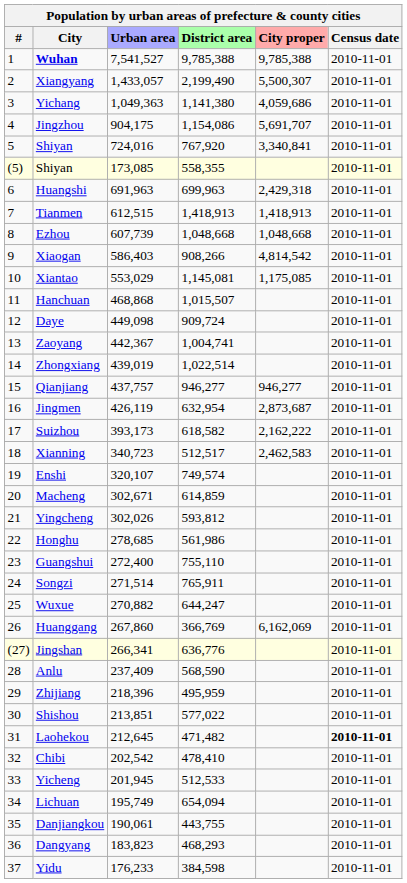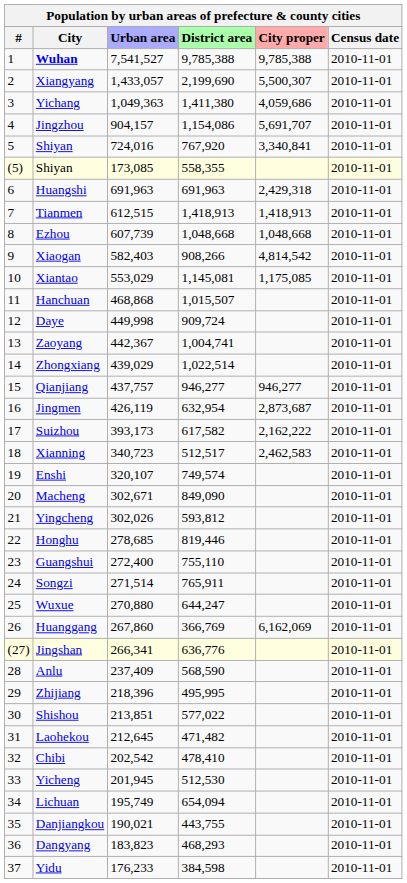 <table class="wikitable sortable collapsible" style="font-size:90%;">
 <tr>
 <th colspan="6">Population by urban areas of prefecture & county cities</th>
 </tr>
 <tr>
 <th>#</th>
 <th>City</th>
 <th style ="background-color: #aaaaff;">Urban area</th>
 <th style ="background-color: #aaffaa;">District area</th>
 <th style ="background-color: #ffaaaa;">City proper</th>
 <th>Census date</th>
 </tr>
 <tr>
 <td>1</td>
 <td><strong><a href='#'>Wuhan</a></strong></td>
 <td>7,541,527</td>
 <td>9,785,388</td>
 <td>9,785,388</td>
 <td>2010-11-01</td>
 </tr>
 <tr>
 <td>2</td>
 <td><a href='#'>Xiangyang</a></td>
 <td>1,433,057</td>
-<td>2,199,490</td>
+<td>2,199,690</td>
 <td>5,500,307</td>
 <td>2010-11-01</td>
 </tr>
 <tr>
 <td>3</td>
 <td><a href='#'>Yichang</a></td>
 <td>1,049,363</td>
-<td>1,141,380</td>
+<td>1,411,380</td>
 <td>4,059,686</td>
 <td>2010-11-01</td>
 </tr>
 <tr>
 <td>4</td>
 <td><a href='#'>Jingzhou</a></td>
-<td>904,175</td>
+<td>904,157</td>
 <td>1,154,086</td>
 <td>5,691,707</td>
 <td>2010-11-01</td>
 </tr>
 <tr>
 <td>5</td>
 <td><a href='#'>Shiyan</a></td>
 <td>724,016</td>
 <td>767,920</td>
 <td>3,340,841</td>
 <td>2010-11-01</td>
 </tr>
 <tr bgcolor="lightyellow" class="sortbottom">
 <td>(5)</td>
 <td>Shiyan </td>
 <td>173,085</td>
 <td>558,355</td>
 <td></td>
 <td>2010-11-01</td>
 </tr>
 <tr>
 <td>6</td>
 <td><a href='#'>Huangshi</a></td>
 <td>691,963</td>
-<td>699,963</td>
+<td>691,963</td>
 <td>2,429,318</td>
 <td>2010-11-01</td>
 </tr>
 <tr>
 <td>7</td>
 <td><a href='#'>Tianmen</a></td>
 <td>612,515</td>
 <td>1,418,913</td>
 <td>1,418,913</td>
 <td>2010-11-01</td>
 </tr>
 <tr>
 <td>8</td>
 <td><a href='#'>Ezhou</a></td>
 <td>607,739</td>
 <td>1,048,668</td>
 <td>1,048,668</td>
 <td>2010-11-01</td>
 </tr>
 <tr>
 <td>9</td>
 <td><a href='#'>Xiaogan</a></td>
-<td>586,403</td>
+<td>582,403</td>
 <td>908,266</td>
 <td>4,814,542</td>
 <td>2010-11-01</td>
 </tr>
 <tr>
 <td>10</td>
 <td><a href='#'>Xiantao</a></td>
 <td>553,029</td>
 <td>1,145,081</td>
 <td>1,175,085</td>
 <td>2010-11-01</td>
 </tr>
 <tr>
 <td>11</td>
 <td><a href='#'>Hanchuan</a></td>
 <td>468,868</td>
 <td>1,015,507</td>
 <td></td>
 <td>2010-11-01</td>
 </tr>
 <tr>
 <td>12</td>
 <td><a href='#'>Daye</a></td>
-<td>449,098</td>
+<td>449,998</td>
 <td>909,724</td>
 <td></td>
 <td>2010-11-01</td>
 </tr>
 <tr>
 <td>13</td>
 <td><a href='#'>Zaoyang</a></td>
 <td>442,367</td>
 <td>1,004,741</td>
 <td></td>
 <td>2010-11-01</td>
 </tr>
 <tr>
 <td>14</td>
 <td><a href='#'>Zhongxiang</a></td>
-<td>439,019</td>
+<td>439,029</td>
 <td>1,022,514</td>
 <td></td>
 <td>2010-11-01</td>
 </tr>
 <tr>
 <td>15</td>
 <td><a href='#'>Qianjiang</a></td>
 <td>437,757</td>
 <td>946,277</td>
 <td>946,277</td>
 <td>2010-11-01</td>
 </tr>
 <tr>
 <td>16</td>
 <td><a href='#'>Jingmen</a></td>
 <td>426,119</td>
 <td>632,954</td>
 <td>2,873,687</td>
 <td>2010-11-01</td>
 </tr>
 <tr>
 <td>17</td>
 <td><a href='#'>Suizhou</a></td>
 <td>393,173</td>
-<td>618,582</td>
+<td>617,582</td>
 <td>2,162,222</td>
 <td>2010-11-01</td>
 </tr>
 <tr>
 <td>18</td>
 <td><a href='#'>Xianning</a></td>
 <td>340,723</td>
 <td>512,517</td>
 <td>2,462,583</td>
 <td>2010-11-01</td>
 </tr>
 <tr>
 <td>19</td>
 <td><a href='#'>Enshi</a></td>
 <td>320,107</td>
 <td>749,574</td>
 <td></td>
 <td>2010-11-01</td>
 </tr>
 <tr>
 <td>20</td>
 <td><a href='#'>Macheng</a></td>
 <td>302,671</td>
-<td>614,859</td>
+<td>849,090</td>
 <td></td>
 <td>2010-11-01</td>
 </tr>
 <tr>
 <td>21</td>
 <td><a href='#'>Yingcheng</a></td>
 <td>302,026</td>
 <td>593,812</td>
 <td></td>
 <td>2010-11-01</td>
 </tr>
 <tr>
 <td>22</td>
 <td><a href='#'>Honghu</a></td>
 <td>278,685</td>
-<td>561,986</td>
+<td>819,446</td>
 <td></td>
 <td>2010-11-01</td>
 </tr>
 <tr>
 <td>23</td>
 <td><a href='#'>Guangshui</a></td>
 <td>272,400</td>
 <td>755,110</td>
 <td></td>
 <td>2010-11-01</td>
 </tr>
 <tr>
 <td>24</td>
 <td><a href='#'>Songzi</a></td>
 <td>271,514</td>
 <td>765,911</td>
 <td></td>
 <td>2010-11-01</td>
 </tr>
 <tr>
 <td>25</td>
 <td><a href='#'>Wuxue</a></td>
-<td>270,882</td>
+<td>270,880</td>
 <td>644,247</td>
 <td></td>
 <td>2010-11-01</td>
 </tr>
 <tr>
 <td>26</td>
 <td><a href='#'>Huanggang</a></td>
 <td>267,860</td>
 <td>366,769</td>
 <td>6,162,069</td>
 <td>2010-11-01</td>
 </tr>
 <tr bgcolor="lightyellow">
 <td>(27)</td>
 <td><a href='#'>Jingshan</a></td>
 <td>266,341</td>
 <td>636,776</td>
 <td></td>
 <td>2010-11-01</td>
 </tr>
 <tr>
 <td>28</td>
 <td><a href='#'>Anlu</a></td>
 <td>237,409</td>
 <td>568,590</td>
 <td></td>
 <td>2010-11-01</td>
 </tr>
 <tr>
 <td>29</td>
 <td><a href='#'>Zhijiang</a></td>
 <td>218,396</td>
-<td>495,959</td>
+<td>495,995</td>
 <td></td>
 <td>2010-11-01</td>
 </tr>
 <tr>
 <td>30</td>
 <td><a href='#'>Shishou</a></td>
 <td>213,851</td>
 <td>577,022</td>
 <td></td>
 <td>2010-11-01</td>
 </tr>
 <tr>
 <td>31</td>
 <td><a href='#'>Laohekou</a></td>
 <td>212,645</td>
 <td>471,482</td>
 <td></td>
-<td><strong>2010-11-01</strong></td>
+<td>2010-11-01</td>
 </tr>
 <tr>
 <td>32</td>
 <td><a href='#'>Chibi</a></td>
 <td>202,542</td>
 <td>478,410</td>
 <td></td>
 <td>2010-11-01</td>
 </tr>
 <tr>
 <td>33</td>
 <td><a href='#'>Yicheng</a></td>
 <td>201,945</td>
-<td>512,533</td>
+<td>512,530</td>
 <td></td>
 <td>2010-11-01</td>
 </tr>
 <tr>
 <td>34</td>
 <td><a href='#'>Lichuan</a></td>
 <td>195,749</td>
 <td>654,094</td>
 <td></td>
 <td>2010-11-01</td>
 </tr>
 <tr>
 <td>35</td>
 <td><a href='#'>Danjiangkou</a></td>
-<td>190,061</td>
+<td>190,021</td>
 <td>443,755</td>
 <td></td>
 <td>2010-11-01</td>
 </tr>
 <tr>
 <td>36</td>
 <td><a href='#'>Dangyang</a></td>
 <td>183,823</td>
 <td>468,293</td>
 <td></td>
 <td>2010-11-01</td>
 </tr>
 <tr>
 <td>37</td>
 <td><a href='#'>Yidu</a></td>
 <td>176,233</td>
 <td>384,598</td>
 <td></td>
 <td>2010-11-01</td>
 </tr>
 </table>
